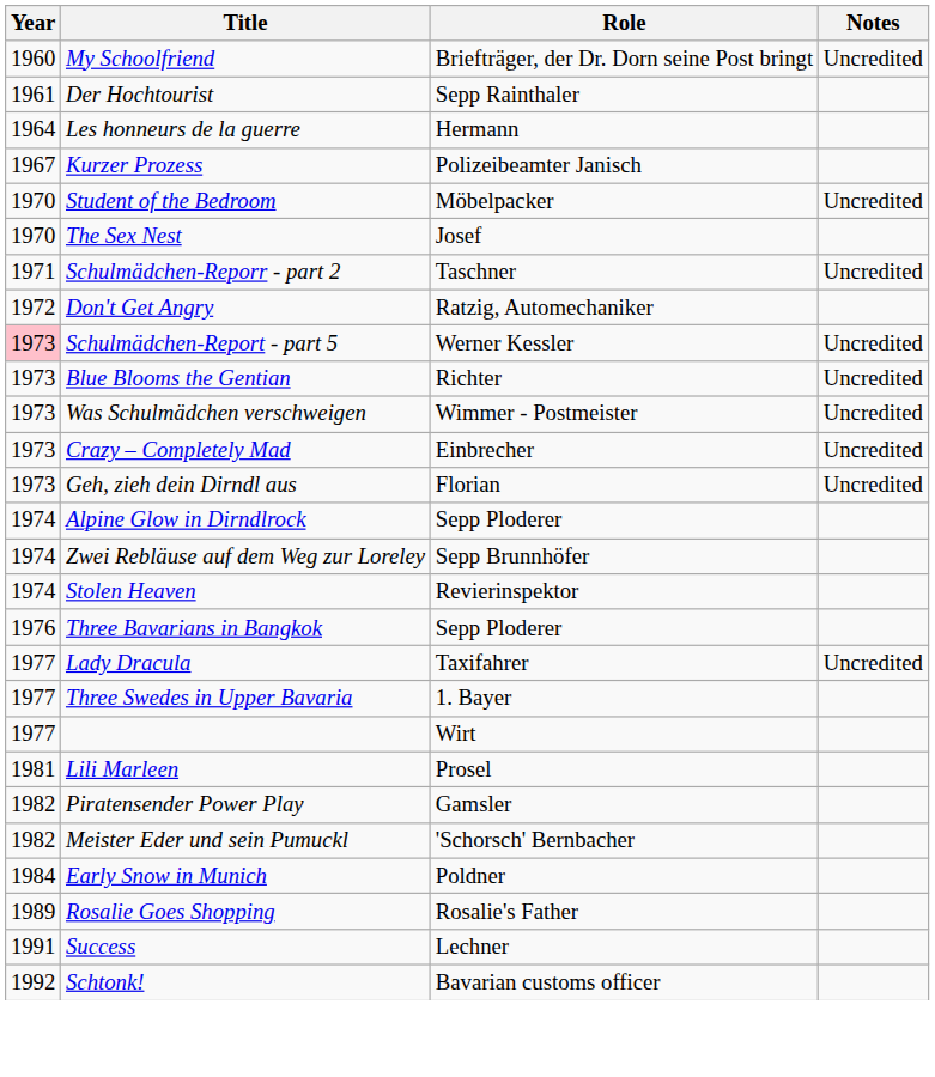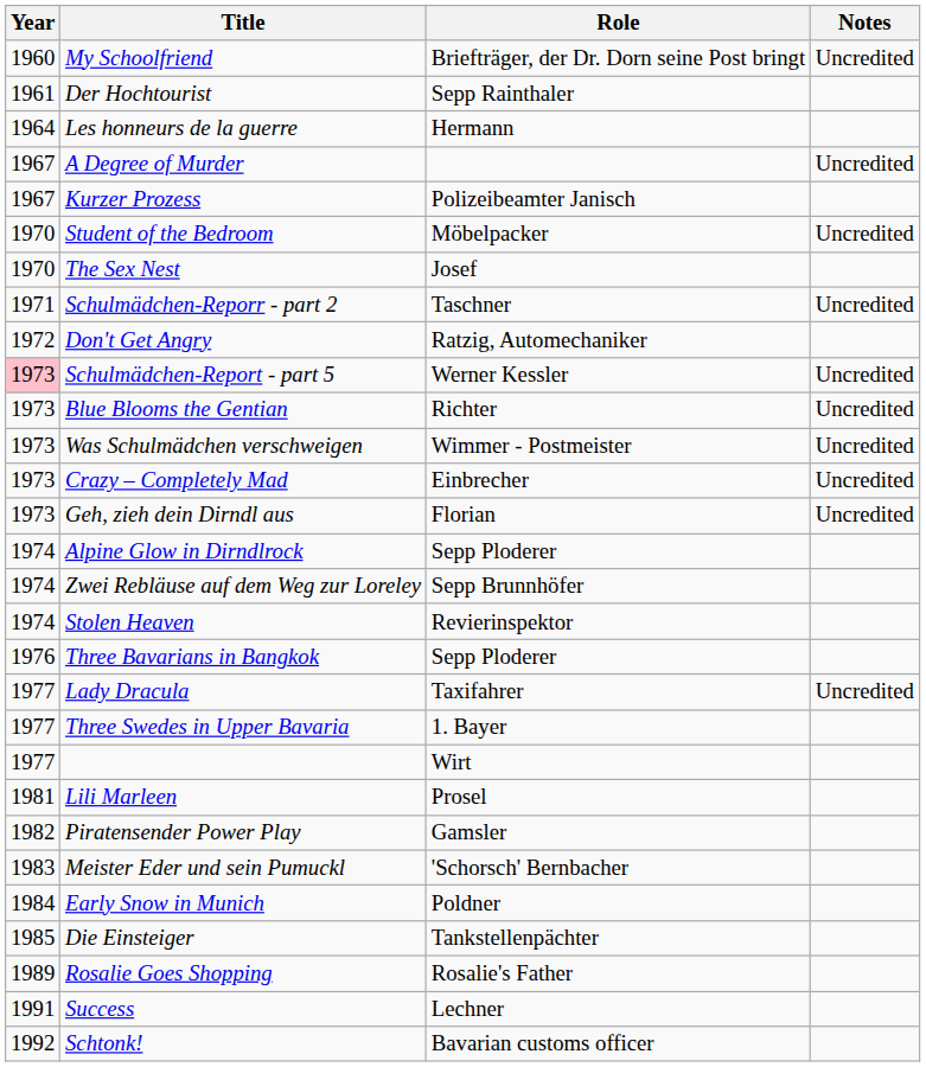 <table class="wikitable">
 <tr>
 <th>Year</th>
 <th>Title</th>
 <th>Role</th>
 <th>Notes</th>
 </tr>
 <tr>
 <td>1960</td>
 <td><em><a href='#'>My Schoolfriend</a></em></td>
 <td>Briefträger, der Dr. Dorn seine Post bringt</td>
 <td>Uncredited</td>
 </tr>
 <tr>
 <td>1961</td>
 <td><em>Der Hochtourist</em></td>
 <td>Sepp Rainthaler</td>
 <td></td>
 </tr>
 <tr>
 <td>1964</td>
 <td><em>Les honneurs de la guerre</em></td>
 <td>Hermann</td>
 <td></td>
+</tr>
+<tr>
+<td>1967</td>
+<td><em><a href='#'>A Degree of Murder</a></em></td>
+<td></td>
+<td>Uncredited</td>
 </tr>
 <tr>
 <td>1967</td>
 <td><em><a href='#'>Kurzer Prozess</a></em></td>
 <td>Polizeibeamter Janisch</td>
 <td></td>
 </tr>
 <tr>
 <td>1970</td>
 <td><em><a href='#'>Student of the Bedroom</a></em></td>
 <td>Möbelpacker</td>
 <td>Uncredited</td>
 </tr>
 <tr>
 <td>1970</td>
 <td><em><a href='#'>The Sex Nest</a></em></td>
 <td>Josef</td>
 <td></td>
 </tr>
 <tr>
 <td>1971</td>
 <td><em><a href='#'>Schulmädchen-Reporr</a> - part 2</em></td>
 <td>Taschner</td>
 <td>Uncredited</td>
 </tr>
 <tr>
 <td>1972</td>
 <td><em><a href='#'>Don't Get Angry</a></em></td>
 <td>Ratzig, Automechaniker</td>
 <td></td>
 </tr>
 <tr>
 <td style="background: pink;">1973</td>
 <td><em><a href='#'>Schulmädchen-Report</a> - part 5</em></td>
 <td>Werner Kessler</td>
 <td>Uncredited</td>
 </tr>
 <tr>
 <td>1973</td>
 <td><em><a href='#'>Blue Blooms the Gentian</a></em></td>
 <td>Richter</td>
 <td>Uncredited</td>
 </tr>
 <tr>
 <td>1973</td>
 <td><em>Was Schulmädchen verschweigen</em></td>
 <td>Wimmer - Postmeister</td>
 <td>Uncredited</td>
 </tr>
 <tr>
 <td>1973</td>
 <td><em><a href='#'>Crazy – Completely Mad</a></em></td>
 <td>Einbrecher</td>
 <td>Uncredited</td>
 </tr>
 <tr>
 <td>1973</td>
 <td><em>Geh, zieh dein Dirndl aus</em></td>
 <td>Florian</td>
 <td>Uncredited</td>
 </tr>
 <tr>
 <td>1974</td>
 <td><em><a href='#'>Alpine Glow in Dirndlrock</a></em></td>
 <td>Sepp Ploderer</td>
 <td></td>
 </tr>
 <tr>
 <td>1974</td>
 <td><em>Zwei Rebläuse auf dem Weg zur Loreley</em></td>
 <td>Sepp Brunnhöfer</td>
 <td></td>
 </tr>
 <tr>
 <td>1974</td>
 <td><em><a href='#'>Stolen Heaven</a></em></td>
 <td>Revierinspektor</td>
 <td></td>
 </tr>
 <tr>
 <td>1976</td>
 <td><em><a href='#'>Three Bavarians in Bangkok</a></em></td>
 <td>Sepp Ploderer</td>
 <td></td>
 </tr>
 <tr>
 <td>1977</td>
 <td><em><a href='#'>Lady Dracula</a></em></td>
 <td>Taxifahrer</td>
 <td>Uncredited</td>
 </tr>
 <tr>
 <td>1977</td>
 <td><em><a href='#'>Three Swedes in Upper Bavaria</a></em></td>
 <td>1. Bayer</td>
 <td></td>
 </tr>
 <tr>
 <td>1977</td>
 <td><em></em></td>
 <td>Wirt</td>
 <td></td>
 </tr>
 <tr>
 <td>1981</td>
 <td><em><a href='#'>Lili Marleen</a></em></td>
 <td>Prosel</td>
 <td></td>
 </tr>
 <tr>
 <td>1982</td>
 <td><em>Piratensender Power Play</em></td>
 <td>Gamsler</td>
 <td></td>
 </tr>
 <tr>
-<td>1982</td>
+<td>1983</td>
 <td><em>Meister Eder und sein Pumuckl</em></td>
 <td>'Schorsch' Bernbacher</td>
 <td></td>
 </tr>
 <tr>
 <td>1984</td>
 <td><em><a href='#'>Early Snow in Munich</a></em></td>
 <td>Poldner</td>
+<td></td>
+</tr>
+<tr>
+<td>1985</td>
+<td><em>Die Einsteiger</em></td>
+<td>Tankstellenpächter</td>
 <td></td>
 </tr>
 <tr>
 <td>1989</td>
 <td><em><a href='#'>Rosalie Goes Shopping</a></em></td>
 <td>Rosalie's Father</td>
 <td></td>
 </tr>
 <tr>
 <td>1991</td>
 <td><em><a href='#'>Success</a></em></td>
 <td>Lechner</td>
 <td></td>
 </tr>
 <tr>
 <td>1992</td>
 <td><em><a href='#'>Schtonk!</a></em></td>
 <td>Bavarian customs officer</td>
 <td></td>
 </tr>
 </table>
